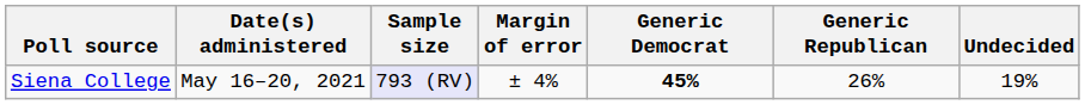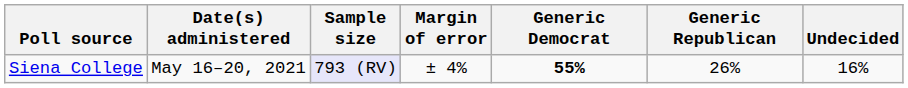 <table class="wikitable" style="font-size:90%;text-align:center;">
 <tr valign=bottom>
 <th>Poll source</th>
 <th>Date(s)<br>administered</th>
 <th>Sample<br>size</th>
 <th>Margin<br>of error</th>
 <th style="width:100px;">Generic<br>Democrat</th>
 <th style="width:100px;">Generic<br>Republican</th>
 <th>Undecided</th>
 </tr>
 <tr>
 <td style="text-align:left;"><a href='#'>Siena College</a></td>
 <td>May 16–20, 2021</td>
 <td style="background: lavender;">793 (RV)</td>
 <td>± 4%</td>
-<td><strong>45%</strong></td>
+<td><strong>55%</strong></td>
 <td>26%</td>
-<td>19%</td>
+<td>16%</td>
 </tr>
 </table>
